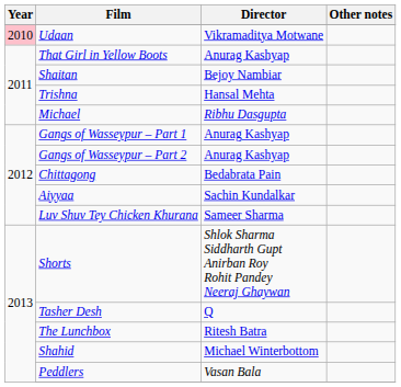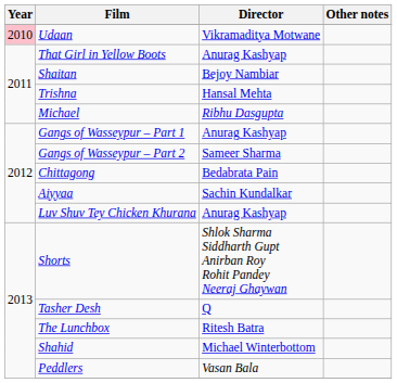 <table class="wikitable">
 <tr style="background:#ccc; text-align:center;">
 <th>Year</th>
 <th>Film</th>
 <th>Director</th>
 <th>Other notes</th>
 </tr>
 <tr>
 </tr>
 <tr>
 <td style="background: pink;">2010</td>
 <td><em><a href='#'>Udaan</a></em></td>
 <td><a href='#'>Vikramaditya Motwane</a></td>
 <td></td>
 </tr>
 <tr>
 <td rowspan="4">2011</td>
 <td><em><a href='#'>That Girl in Yellow Boots</a></em></td>
 <td><a href='#'>Anurag Kashyap</a></td>
 <td></td>
 </tr>
 <tr>
 <td><em><a href='#'>Shaitan</a></em></td>
 <td><a href='#'>Bejoy Nambiar</a></td>
 <td></td>
 </tr>
 <tr>
 <td><em><a href='#'>Trishna</a></em></td>
 <td><a href='#'>Hansal Mehta</a></td>
 <td></td>
 </tr>
 <tr>
 <td><em><a href='#'>Michael</a></em></td>
 <td><em><a href='#'>Ribhu Dasgupta</a></em></td>
 <td></td>
 </tr>
 <tr>
 <td rowspan="5">2012</td>
 <td><em><a href='#'>Gangs of Wasseypur – Part 1</a></em></td>
 <td><a href='#'>Anurag Kashyap</a></td>
 <td></td>
 </tr>
 <tr>
 <td><em><a href='#'>Gangs of Wasseypur – Part 2</a></em></td>
-<td><a href='#'>Anurag Kashyap</a></td>
+<td><a href='#'>Sameer Sharma</a></td>
 <td></td>
 </tr>
 <tr>
 <td><em><a href='#'>Chittagong</a></em></td>
 <td><a href='#'>Bedabrata Pain</a></td>
 <td></td>
 </tr>
 <tr>
 <td><em><a href='#'>Aiyyaa</a></em></td>
 <td><a href='#'>Sachin Kundalkar</a></td>
 <td></td>
 </tr>
 <tr>
 <td><em><a href='#'>Luv Shuv Tey Chicken Khurana</a></em></td>
-<td><a href='#'>Sameer Sharma</a></td>
+<td><a href='#'>Anurag Kashyap</a></td>
 <td></td>
 </tr>
 <tr>
 <td rowspan="6">2013</td>
 <td><em><a href='#'>Shorts</a></em></td>
 <td><em>Shlok Sharma</em><br><em>Siddharth Gupt</em><br><em>Anirban Roy</em><br><em>Rohit Pandey</em><br><em><a href='#'>Neeraj Ghaywan</a></em></td>
 <td></td>
 </tr>
 <tr>
 <td><em><a href='#'>Tasher Desh</a></em></td>
 <td><a href='#'>Q</a></td>
 <td></td>
 </tr>
 <tr>
 <td><em><a href='#'>The Lunchbox</a></em></td>
 <td><a href='#'>Ritesh Batra</a></td>
 <td></td>
 </tr>
 <tr>
 <td><em><a href='#'>Shahid</a></em></td>
 <td><a href='#'>Michael Winterbottom</a></td>
 <td></td>
 </tr>
 <tr>
 <td><em><a href='#'>Peddlers</a></em></td>
 <td><em>Vasan Bala</em></td>
 <td></td>
 </tr>
 <tr>
 </tr>
 </table>
